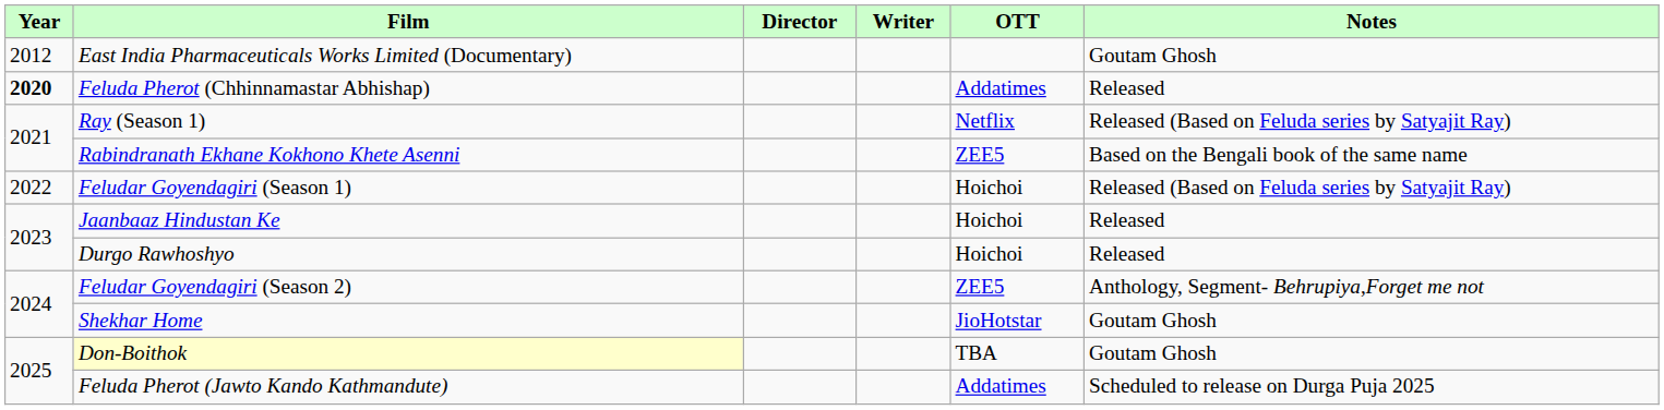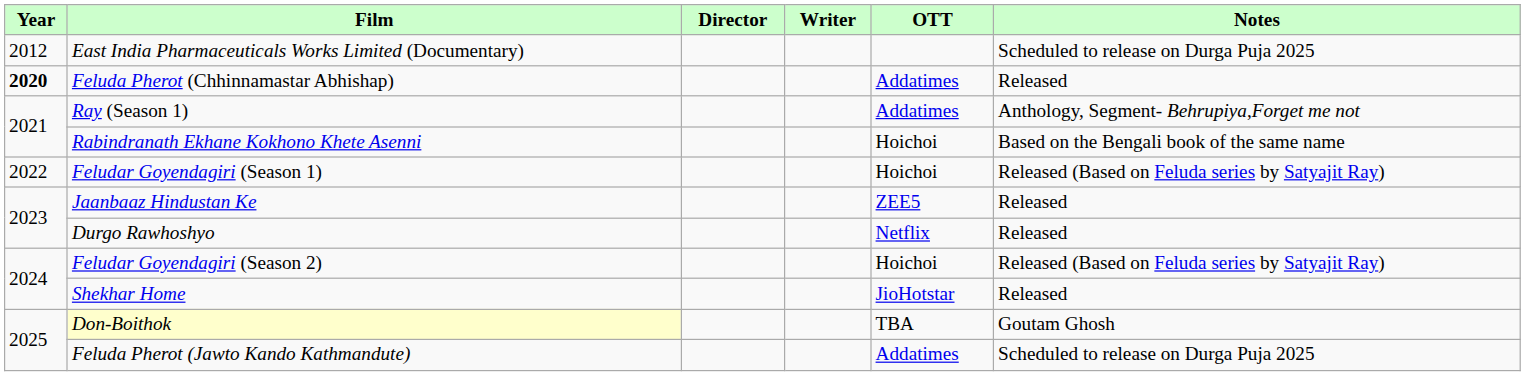 <table class="wikitable sortable" style="width: 100%">
 <tr style="background:#cfc; text-align:center;">
 <td><strong>Year</strong></td>
 <td><strong>Film</strong></td>
 <td><strong>Director</strong></td>
 <td><strong>Writer</strong></td>
 <td><strong>OTT</strong></td>
 <td><strong>Notes</strong></td>
 </tr>
 <tr>
 <td>2012</td>
 <td><em>East India Pharmaceuticals Works Limited</em> (Documentary)</td>
 <td></td>
 <td></td>
 <td></td>
-<td>Goutam Ghosh</td>
+<td>Scheduled to release on Durga Puja 2025</td>
 </tr>
 <tr>
 <td><strong>2020</strong></td>
 <td><em> <a href='#'>Feluda Pherot</a></em> (Chhinnamastar Abhishap)</td>
 <td></td>
 <td></td>
 <td><a href='#'>Addatimes</a></td>
 <td>Released</td>
 </tr>
 <tr>
 <td rowspan="2">2021</td>
 <td><em><a href='#'>Ray</a></em> (Season 1)</td>
 <td></td>
 <td></td>
-<td><a href='#'>Netflix</a></td>
-<td>Released (Based on <a href='#'>Feluda series</a> by <a href='#'>Satyajit Ray</a>)</td>
+<td><a href='#'>Addatimes</a></td>
+<td>Anthology, Segment- <em>Behrupiya</em>,<em>Forget me not</em></td>
 </tr>
 <tr>
 <td "background:#ffc;"><em><a href='#'>Rabindranath Ekhane Kokhono Khete Asenni</a></em></td>
 <td></td>
 <td></td>
-<td><a href='#'>ZEE5</a></td>
+<td>Hoichoi</td>
 <td>Based on the Bengali book of the same name</td>
 </tr>
 <tr>
 <td>2022</td>
 <td><em><a href='#'>Feludar Goyendagiri</a></em> (Season 1)</td>
 <td></td>
 <td></td>
 <td>Hoichoi</td>
 <td>Released (Based on <a href='#'>Feluda series</a> by <a href='#'>Satyajit Ray</a>)</td>
 </tr>
 <tr>
 <td rowspan="2">2023</td>
 <td><em><a href='#'>Jaanbaaz Hindustan Ke</a></em></td>
 <td></td>
 <td></td>
-<td>Hoichoi</td>
+<td><a href='#'>ZEE5</a></td>
 <td>Released</td>
 </tr>
 <tr>
 <td "background:#ffc;"><em>Durgo Rawhoshyo</em></td>
 <td></td>
 <td></td>
-<td>Hoichoi</td>
+<td><a href='#'>Netflix</a></td>
 <td>Released</td>
 </tr>
 <tr>
 <td rowspan="2">2024</td>
 <td><em><a href='#'>Feludar Goyendagiri</a></em> (Season 2)</td>
 <td></td>
 <td></td>
-<td><a href='#'>ZEE5</a></td>
-<td>Anthology, Segment- <em>Behrupiya</em>,<em>Forget me not</em></td>
+<td>Hoichoi</td>
+<td>Released (Based on <a href='#'>Feluda series</a> by <a href='#'>Satyajit Ray</a>)</td>
 </tr>
 <tr>
 <td "background:#ffc;"><em><a href='#'>Shekhar Home</a></em></td>
 <td></td>
 <td></td>
 <td><a href='#'>JioHotstar</a></td>
-<td>Goutam Ghosh</td>
+<td>Released</td>
 </tr>
 <tr>
 <td rowspan="2">2025</td>
 <td style="background:#ffc;"><em>Don-Boithok</em></td>
 <td></td>
 <td></td>
 <td>TBA</td>
 <td>Goutam Ghosh</td>
 </tr>
 <tr>
 <td><em>Feluda Pherot (Jawto Kando Kathmandute)</em></td>
 <td></td>
 <td></td>
 <td><a href='#'>Addatimes</a></td>
 <td>Scheduled to release on Durga Puja 2025</td>
 </tr>
 </table>
